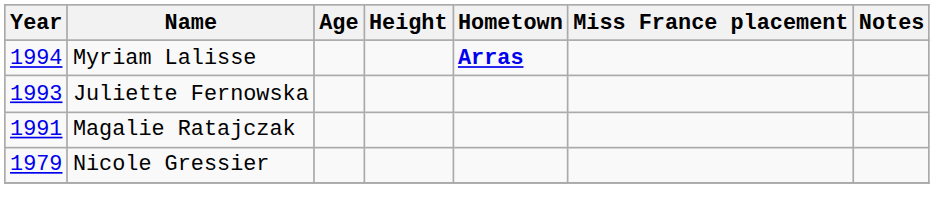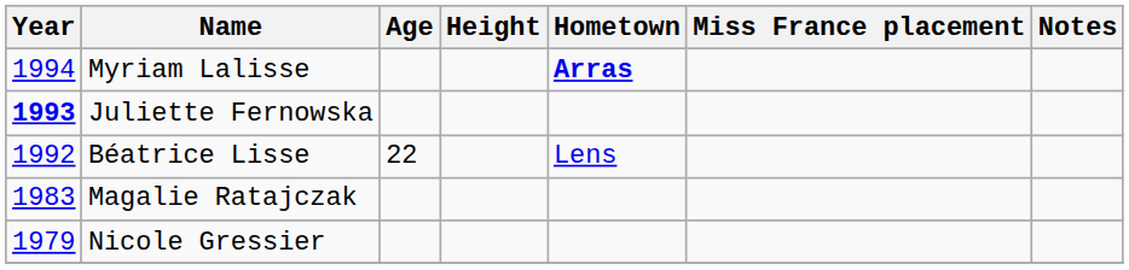 <table class="wikitable sortable">
 <tr>
 <th>Year</th>
 <th>Name</th>
 <th>Age</th>
 <th>Height</th>
 <th>Hometown</th>
 <th>Miss France placement</th>
 <th>Notes</th>
 </tr>
 <tr>
 <td><a href='#'>1994</a></td>
 <td>Myriam Lalisse</td>
 <td></td>
 <td></td>
 <td><strong><a href='#'>Arras</a></strong></td>
 <td></td>
 <td></td>
 </tr>
 <tr>
-<td><a href='#'>1993</a></td>
+<td><strong><a href='#'>1993</a></strong></td>
 <td>Juliette Fernowska</td>
 <td></td>
 <td></td>
 <td></td>
 <td></td>
 <td></td>
 </tr>
 <tr>
-<td><a href='#'>1991</a></td>
+<td><a href='#'>1992</a></td>
+<td>Béatrice Lisse</td>
+<td>22</td>
+<td></td>
+<td><a href='#'>Lens</a></td>
+<td></td>
+<td></td>
+</tr>
+<tr>
+<td><a href='#'>1983</a></td>
 <td>Magalie Ratajczak</td>
 <td></td>
 <td></td>
 <td></td>
 <td></td>
 <td></td>
 </tr>
 <tr>
 <td><a href='#'>1979</a></td>
 <td>Nicole Gressier</td>
 <td></td>
 <td></td>
 <td></td>
 <td></td>
 <td></td>
 </tr>
 <tr>
 </tr>
 </table>
